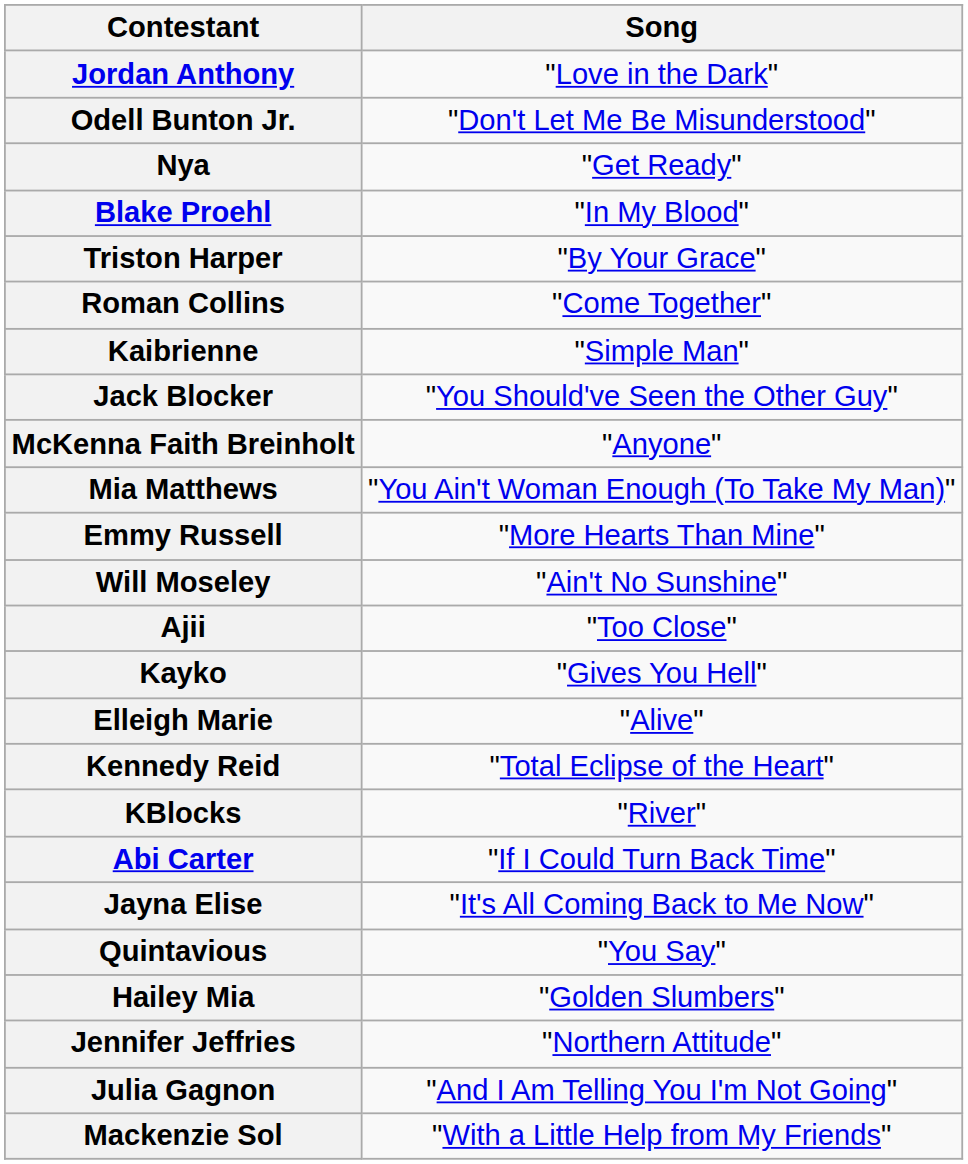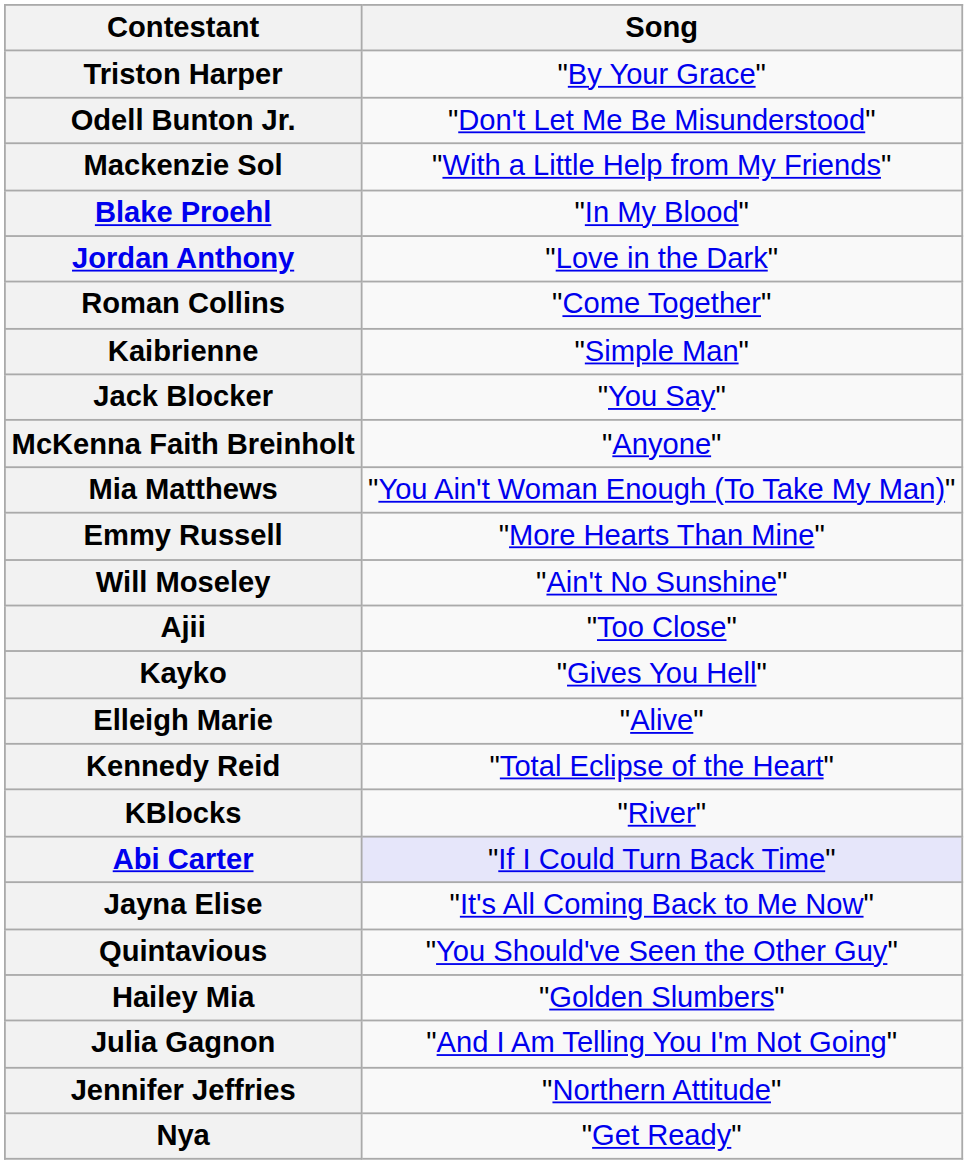 <table class="wikitable unsortable" style="text-align:center">
 <tr>
 <th scope="col">Contestant</th>
 <th scope="col">Song</th>
 </tr>
 <tr>
-<th scope="row"><a href='#'>Jordan Anthony</a></th>
-<td>"<a href='#'>Love in the Dark</a>"</td>
+<th scope="row">Triston Harper</th>
+<td>"<a href='#'>By Your Grace</a>"</td>
 </tr>
 <tr>
 <th scope="row">Odell Bunton Jr.</th>
 <td>"<a href='#'>Don't Let Me Be Misunderstood</a>"</td>
 </tr>
 <tr>
-<th scope="row">Nya</th>
-<td>"<a href='#'>Get Ready</a>"</td>
+<th scope="row">Mackenzie Sol</th>
+<td>"<a href='#'>With a Little Help from My Friends</a>"</td>
 </tr>
 <tr>
 <th scope="row"><a href='#'>Blake Proehl</a></th>
 <td>"<a href='#'>In My Blood</a>"</td>
 </tr>
 <tr>
-<th scope="row">Triston Harper</th>
-<td>"<a href='#'>By Your Grace</a>"</td>
+<th scope="row"><a href='#'>Jordan Anthony</a></th>
+<td>"<a href='#'>Love in the Dark</a>"</td>
 </tr>
 <tr>
 <th scope="row">Roman Collins</th>
 <td>"<a href='#'>Come Together</a>"</td>
 </tr>
 <tr>
 <th scope="row">Kaibrienne</th>
 <td>"<a href='#'>Simple Man</a>"</td>
 </tr>
 <tr>
 <th scope="row">Jack Blocker</th>
-<td>"<a href='#'>You Should've Seen the Other Guy</a>"</td>
+<td>"<a href='#'>You Say</a>"</td>
 </tr>
 <tr>
 <th scope="row">McKenna Faith Breinholt</th>
 <td>"<a href='#'>Anyone</a>"</td>
 </tr>
 <tr>
 <th scope="row">Mia Matthews</th>
 <td>"<a href='#'>You Ain't Woman Enough (To Take My Man)</a>"</td>
 </tr>
 <tr>
 <th scope="row">Emmy Russell</th>
 <td>"<a href='#'>More Hearts Than Mine</a>"</td>
 </tr>
 <tr>
 <th scope="row">Will Moseley</th>
 <td>"<a href='#'>Ain't No Sunshine</a>"</td>
 </tr>
 <tr>
 <th scope="row">Ajii</th>
 <td>"<a href='#'>Too Close</a>"</td>
 </tr>
 <tr>
 <th scope="row">Kayko</th>
 <td>"<a href='#'>Gives You Hell</a>"</td>
 </tr>
 <tr>
 <th scope="row">Elleigh Marie</th>
 <td>"<a href='#'>Alive</a>"</td>
 </tr>
 <tr>
 <th scope="row">Kennedy Reid</th>
 <td>"<a href='#'>Total Eclipse of the Heart</a>"</td>
 </tr>
 <tr>
 <th scope="row">KBlocks</th>
 <td>"<a href='#'>River</a>"</td>
 </tr>
 <tr>
 <th scope="row"><a href='#'>Abi Carter</a></th>
-<td>"<a href='#'>If I Could Turn Back Time</a>"</td>
+<td style="background: lavender;">"<a href='#'>If I Could Turn Back Time</a>"</td>
 </tr>
 <tr>
 <th scope="row">Jayna Elise</th>
 <td>"<a href='#'>It's All Coming Back to Me Now</a>"</td>
 </tr>
 <tr>
 <th scope="row">Quintavious</th>
-<td>"<a href='#'>You Say</a>"</td>
+<td>"<a href='#'>You Should've Seen the Other Guy</a>"</td>
 </tr>
 <tr>
 <th scope="row">Hailey Mia</th>
 <td>"<a href='#'>Golden Slumbers</a>"</td>
 </tr>
 <tr>
+<th scope="row">Julia Gagnon</th>
+<td>"<a href='#'>And I Am Telling You I'm Not Going</a>"</td>
+</tr>
+<tr>
 <th scope="row">Jennifer Jeffries</th>
 <td>"<a href='#'>Northern Attitude</a>"</td>
 </tr>
 <tr>
-<th scope="row">Julia Gagnon</th>
-<td>"<a href='#'>And I Am Telling You I'm Not Going</a>"</td>
-</tr>
-<tr>
-<th scope="row">Mackenzie Sol</th>
-<td>"<a href='#'>With a Little Help from My Friends</a>"</td>
+<th scope="row">Nya</th>
+<td>"<a href='#'>Get Ready</a>"</td>
 </tr>
 </table>
